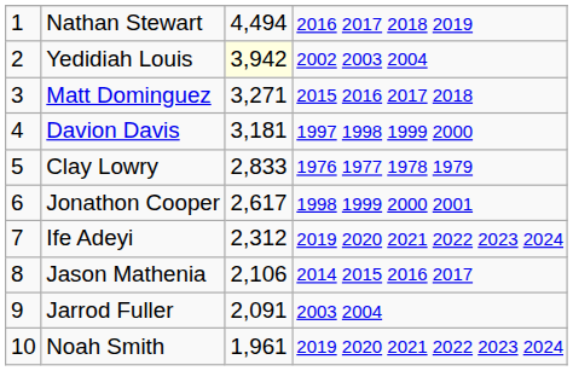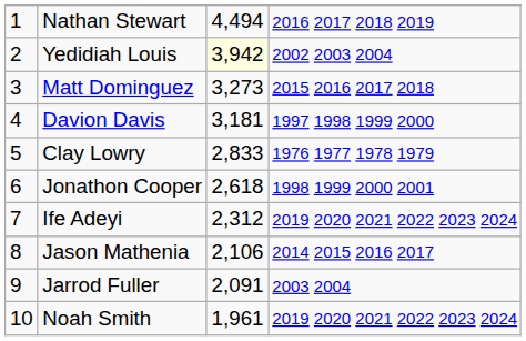 <table class="wikitable">
 <tr>
 </tr>
 <tr>
 <td>1</td>
 <td>Nathan Stewart</td>
 <td>4,494</td>
 <td style="font-size:80%;"><a href='#'>2016</a> <a href='#'>2017</a> <a href='#'>2018</a> <a href='#'>2019</a></td>
 </tr>
 <tr>
 <td>2</td>
 <td>Yedidiah Louis</td>
 <td style="background: lightyellow;">3,942</td>
 <td style="font-size:80%;"><a href='#'>2002</a> <a href='#'>2003</a> <a href='#'>2004</a></td>
 </tr>
 <tr>
 <td>3</td>
 <td><a href='#'>Matt Dominguez</a></td>
-<td>3,271</td>
+<td>3,273</td>
 <td style="font-size:80%;"><a href='#'>2015</a> <a href='#'>2016</a> <a href='#'>2017</a> <a href='#'>2018</a></td>
 </tr>
 <tr>
 <td>4</td>
 <td><a href='#'>Davion Davis</a></td>
 <td>3,181</td>
 <td style="font-size:80%;"><a href='#'>1997</a> <a href='#'>1998</a> <a href='#'>1999</a> <a href='#'>2000</a></td>
 </tr>
 <tr>
 <td>5</td>
 <td>Clay Lowry</td>
 <td>2,833</td>
 <td style="font-size:80%;"><a href='#'>1976</a> <a href='#'>1977</a> <a href='#'>1978</a> <a href='#'>1979</a></td>
 </tr>
 <tr>
 <td>6</td>
 <td>Jonathon Cooper</td>
-<td>2,617</td>
+<td>2,618</td>
 <td style="font-size:80%;"><a href='#'>1998</a> <a href='#'>1999</a> <a href='#'>2000</a> <a href='#'>2001</a></td>
 </tr>
 <tr>
 <td>7</td>
 <td>Ife Adeyi</td>
 <td>2,312</td>
 <td style="font-size:80%;"><a href='#'>2019</a> <a href='#'>2020</a> <a href='#'>2021</a> <a href='#'>2022</a> <a href='#'>2023</a> <a href='#'>2024</a></td>
 </tr>
 <tr>
 <td>8</td>
 <td>Jason Mathenia</td>
 <td>2,106</td>
 <td style="font-size:80%;"><a href='#'>2014</a> <a href='#'>2015</a> <a href='#'>2016</a> <a href='#'>2017</a></td>
 </tr>
 <tr>
 <td>9</td>
 <td>Jarrod Fuller</td>
 <td>2,091</td>
 <td style="font-size:80%;"><a href='#'>2003</a> <a href='#'>2004</a></td>
 </tr>
 <tr>
 <td>10</td>
 <td>Noah Smith</td>
 <td>1,961</td>
 <td style="font-size:80%;"><a href='#'>2019</a> <a href='#'>2020</a> <a href='#'>2021</a> <a href='#'>2022</a> <a href='#'>2023</a> <a href='#'>2024</a></td>
 </tr>
 </table>
